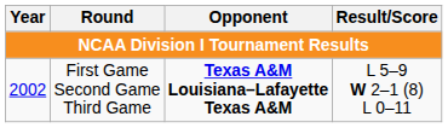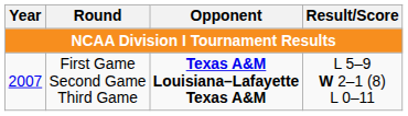 <table class="wikitable">
 <tr>
 <th>Year</th>
 <th>Round</th>
 <th>Opponent</th>
 <th>Result/Score</th>
 </tr>
 <tr>
 <th colspan=4 style="background:#F78E1E; color:#FFFFFF;">NCAA Division I Tournament Results</th>
 </tr>
 <tr align="center">
-<td><a href='#'>2002</a></td>
+<td><a href='#'>2007</a></td>
 <td>First Game<br>Second Game<br>Third Game</td>
 <td><strong><a href='#'>Texas A&M</a><br>Louisiana–Lafayette<br>Texas A&M</strong></td>
 <td>L 5–9<br><strong>W</strong> 2–1 (8) <br>L 0–11</td>
 </tr>
 </table>
